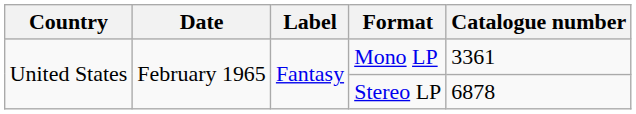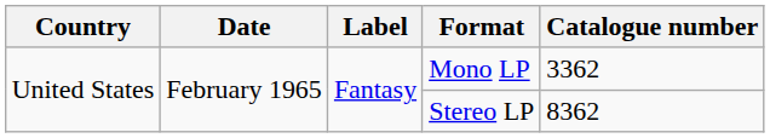 <table class="wikitable">
 <tr>
 <th>Country</th>
 <th>Date</th>
 <th>Label</th>
 <th>Format</th>
 <th>Catalogue number</th>
 </tr>
 <tr>
 <td rowspan=2>United States</td>
 <td rowspan=2>February 1965</td>
 <td rowspan=2><a href='#'>Fantasy</a></td>
 <td><a href='#'>Mono</a> <a href='#'>LP</a></td>
-<td>3361</td>
+<td>3362</td>
 </tr>
 <tr>
 <td><a href='#'>Stereo</a> LP</td>
-<td>6878</td>
+<td>8362</td>
 </tr>
 </table>
